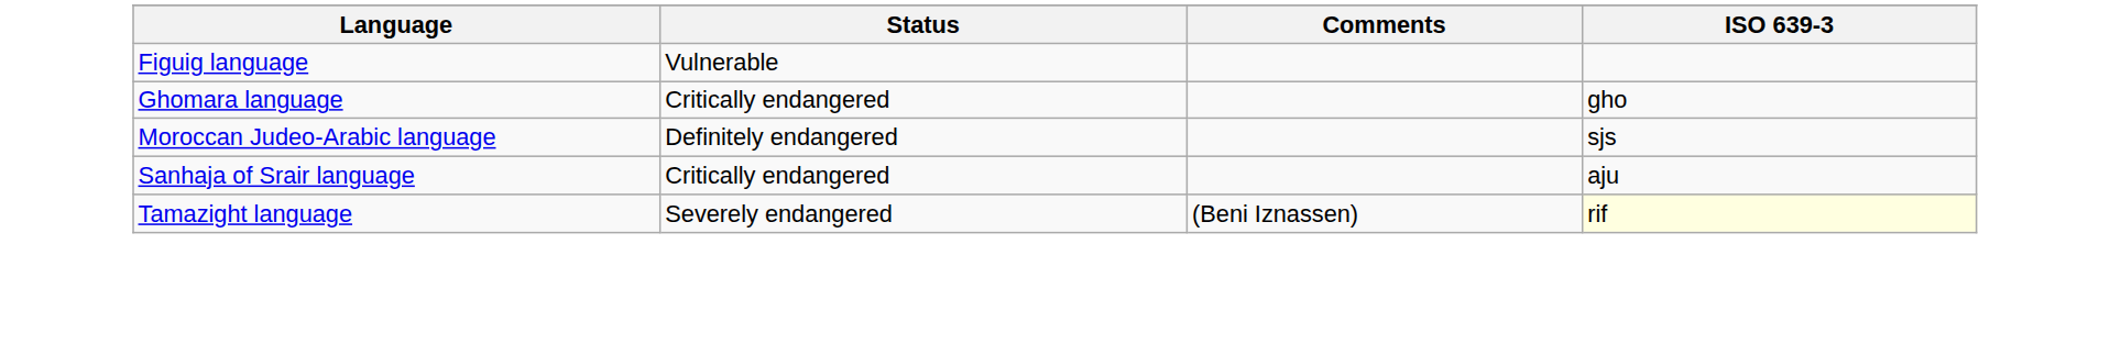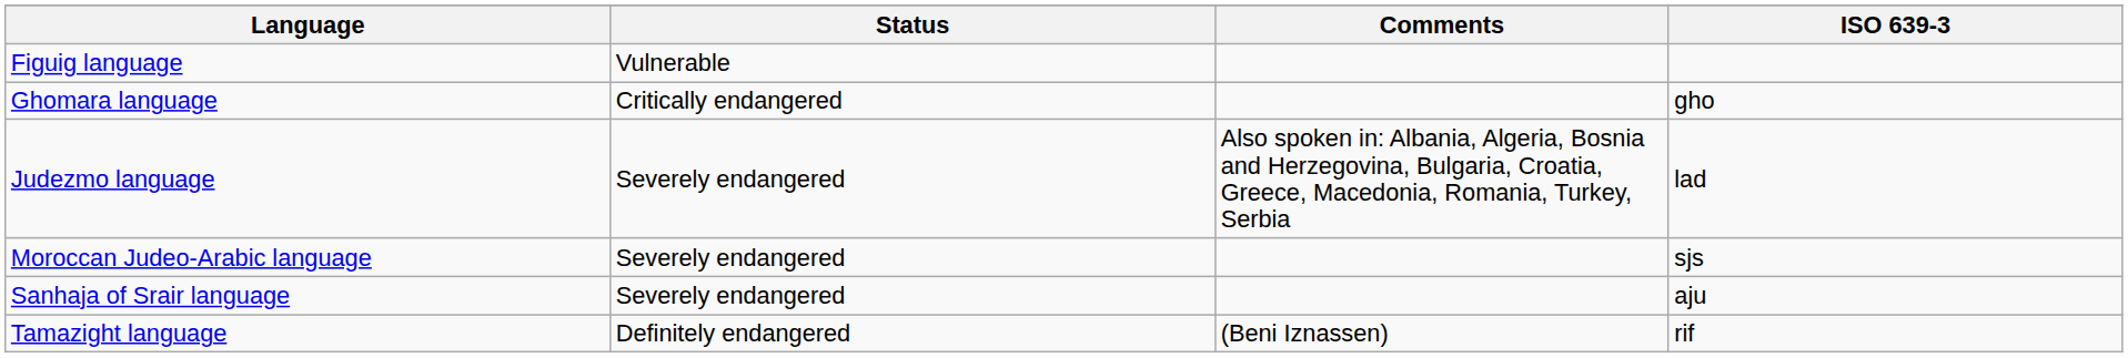 <table class="wikitable" style="margin:auto; font-size:90%;">
 <tr>
 </tr>
 <tr>
 <th style="width:20%;">Language</th>
 <th style="width:20%;">Status</th>
 <th style="width:15%;">Comments</th>
 <th style="width:15%;">ISO 639-3</th>
 </tr>
 <tr>
 <td><a href='#'>Figuig language</a></td>
 <td>Vulnerable</td>
 <td> </td>
 <td> </td>
 </tr>
 <tr>
 <td><a href='#'>Ghomara language</a></td>
 <td>Critically endangered</td>
 <td> </td>
 <td>gho</td>
 </tr>
 <tr>
+<td><a href='#'>Judezmo language</a></td>
+<td>Severely endangered</td>
+<td>Also spoken in: Albania, Algeria, Bosnia and Herzegovina, Bulgaria, Croatia, Greece, Macedonia, Romania, Turkey, Serbia</td>
+<td>lad</td>
+</tr>
+<tr>
 <td><a href='#'>Moroccan Judeo-Arabic language</a></td>
-<td>Definitely endangered</td>
+<td>Severely endangered</td>
 <td> </td>
 <td>sjs</td>
 </tr>
 <tr>
 <td><a href='#'>Sanhaja of Srair language</a></td>
-<td>Critically endangered</td>
+<td>Severely endangered</td>
 <td> </td>
 <td>aju</td>
 </tr>
 <tr>
 <td><a href='#'>Tamazight language</a></td>
-<td>Severely endangered</td>
+<td>Definitely endangered</td>
 <td>(Beni Iznassen)</td>
-<td style="background: lightyellow;">rif</td>
+<td>rif</td>
 </tr>
 </table>
